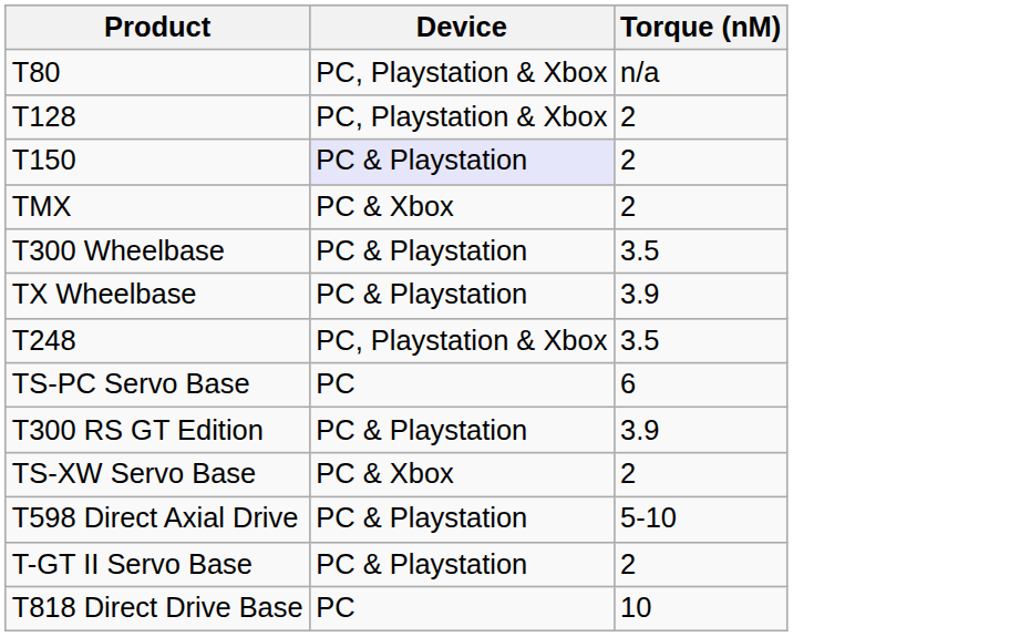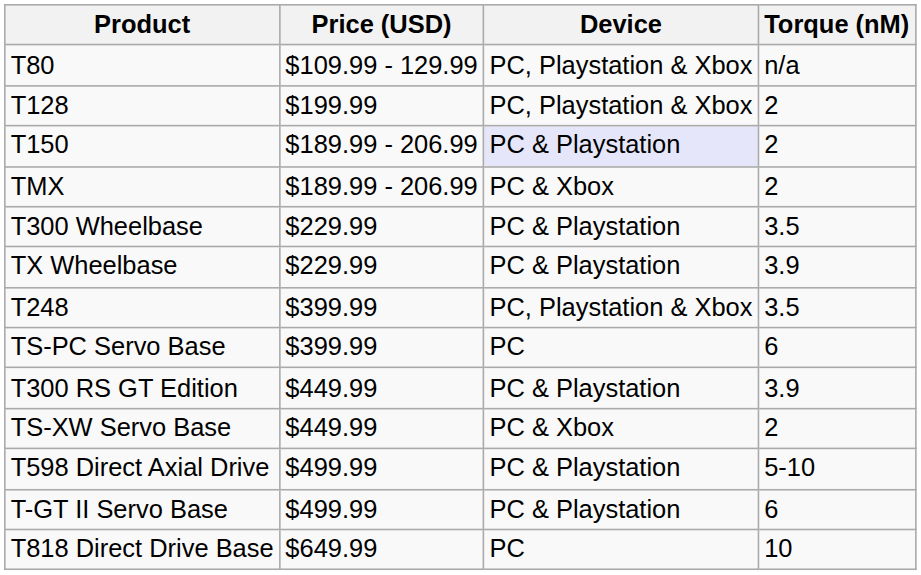 <table class="wikitable">
 <tr>
 <th>Product</th>
+<th>Price (USD)</th>
 <th>Device</th>
 <th>Torque (nM)</th>
 </tr>
 <tr>
 <td>T80</td>
+<td>$109.99 - 129.99</td>
 <td>PC, Playstation & Xbox</td>
 <td>n/a</td>
 </tr>
 <tr>
 <td>T128</td>
+<td>$199.99</td>
 <td>PC, Playstation & Xbox</td>
 <td>2</td>
 </tr>
 <tr>
 <td>T150</td>
+<td>$189.99 - 206.99</td>
 <td style="background: lavender;">PC & Playstation</td>
 <td>2</td>
 </tr>
 <tr>
 <td>TMX</td>
+<td>$189.99 - 206.99</td>
 <td>PC & Xbox</td>
 <td>2</td>
 </tr>
 <tr>
 <td>T300 Wheelbase</td>
+<td>$229.99</td>
 <td>PC & Playstation</td>
 <td>3.5</td>
 </tr>
 <tr>
 <td>TX Wheelbase</td>
+<td>$229.99</td>
 <td>PC & Playstation</td>
 <td>3.9</td>
 </tr>
 <tr>
 <td>T248</td>
+<td>$399.99</td>
 <td>PC, Playstation & Xbox</td>
 <td>3.5</td>
 </tr>
 <tr>
 <td>TS-PC Servo Base</td>
+<td>$399.99</td>
 <td>PC</td>
 <td>6</td>
 </tr>
 <tr>
 <td>T300 RS GT Edition</td>
+<td>$449.99</td>
 <td>PC & Playstation</td>
 <td>3.9</td>
 </tr>
 <tr>
 <td>TS-XW Servo Base</td>
+<td>$449.99</td>
 <td>PC & Xbox</td>
 <td>2</td>
 </tr>
 <tr>
 <td>T598 Direct Axial Drive</td>
+<td>$499.99</td>
 <td>PC & Playstation</td>
 <td>5-10</td>
 </tr>
 <tr>
 <td>T-GT II Servo Base</td>
+<td>$499.99</td>
 <td>PC & Playstation</td>
-<td>2</td>
+<td>6</td>
 </tr>
 <tr>
 <td>T818 Direct Drive Base</td>
+<td>$649.99</td>
 <td>PC</td>
 <td>10</td>
 </tr>
 </table>
